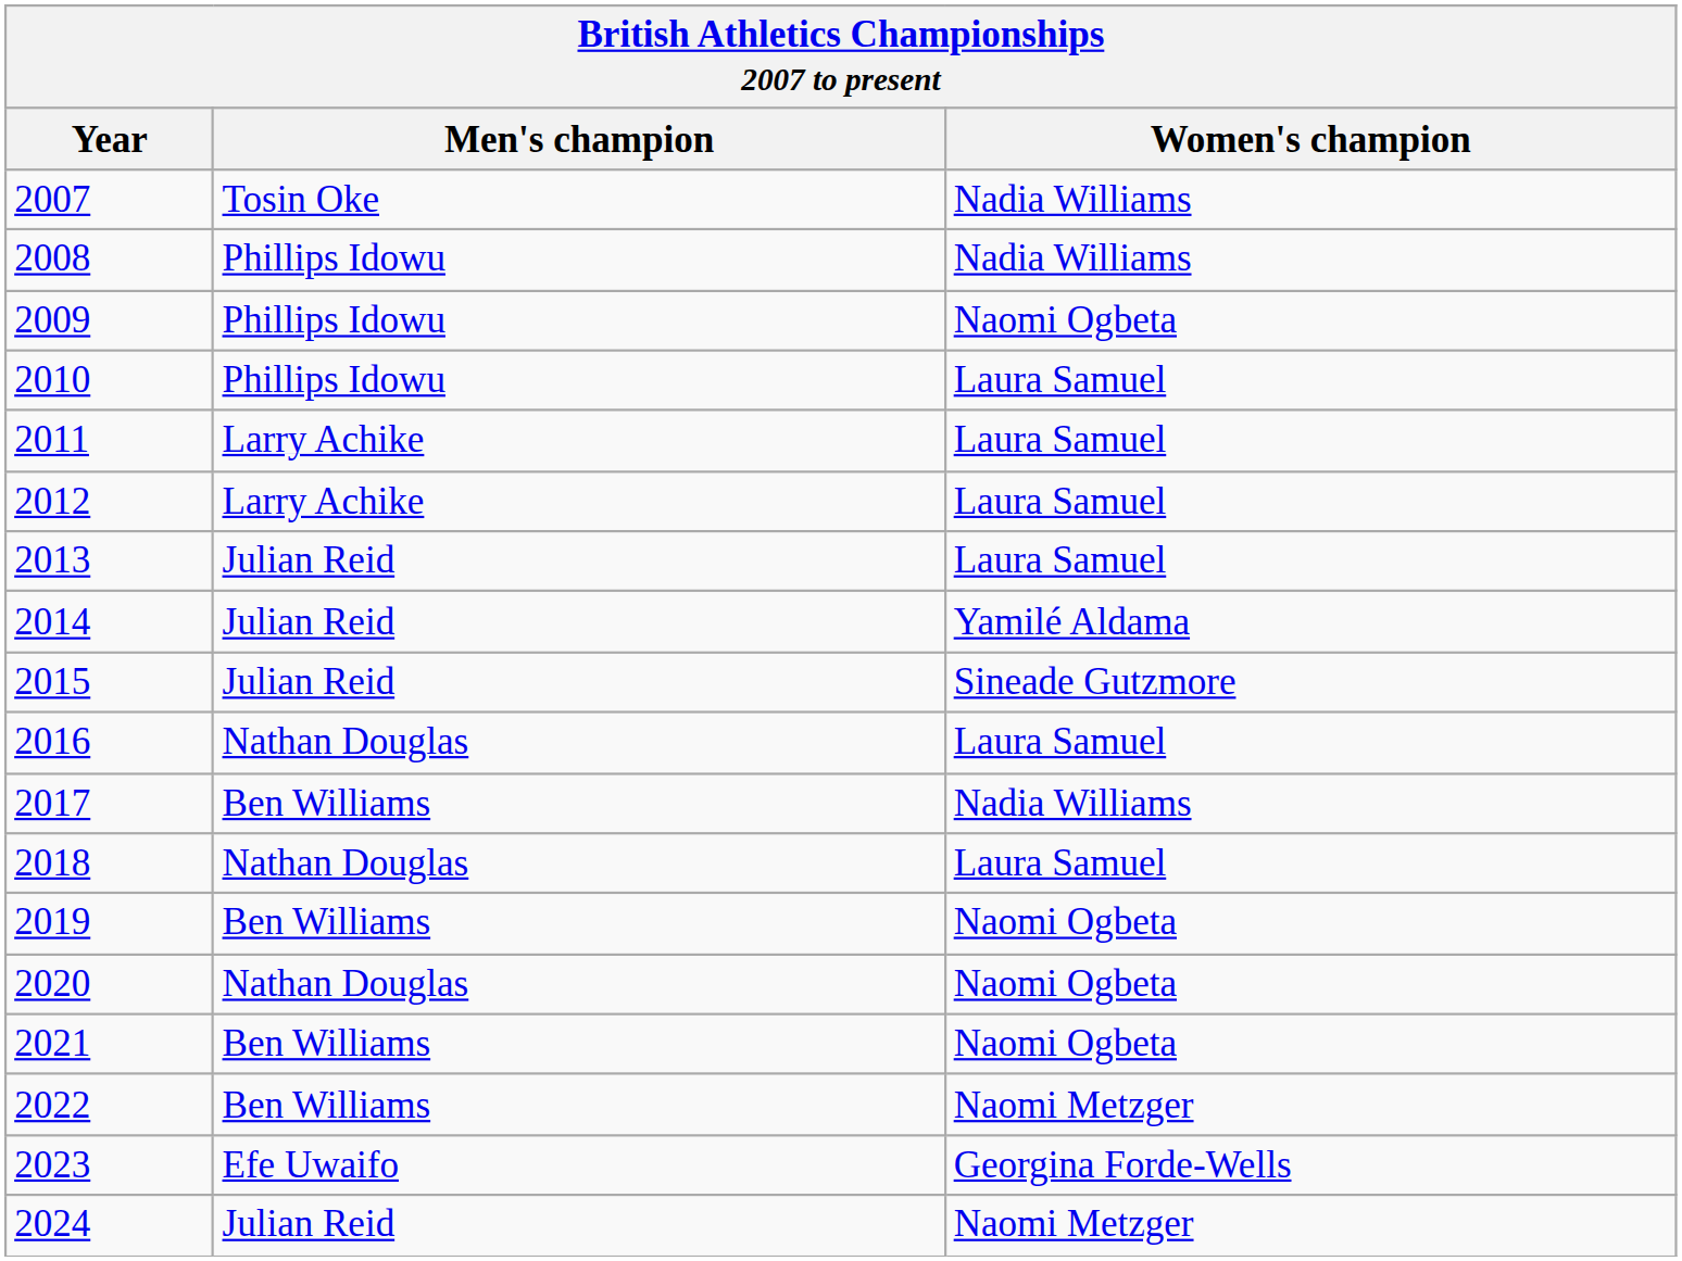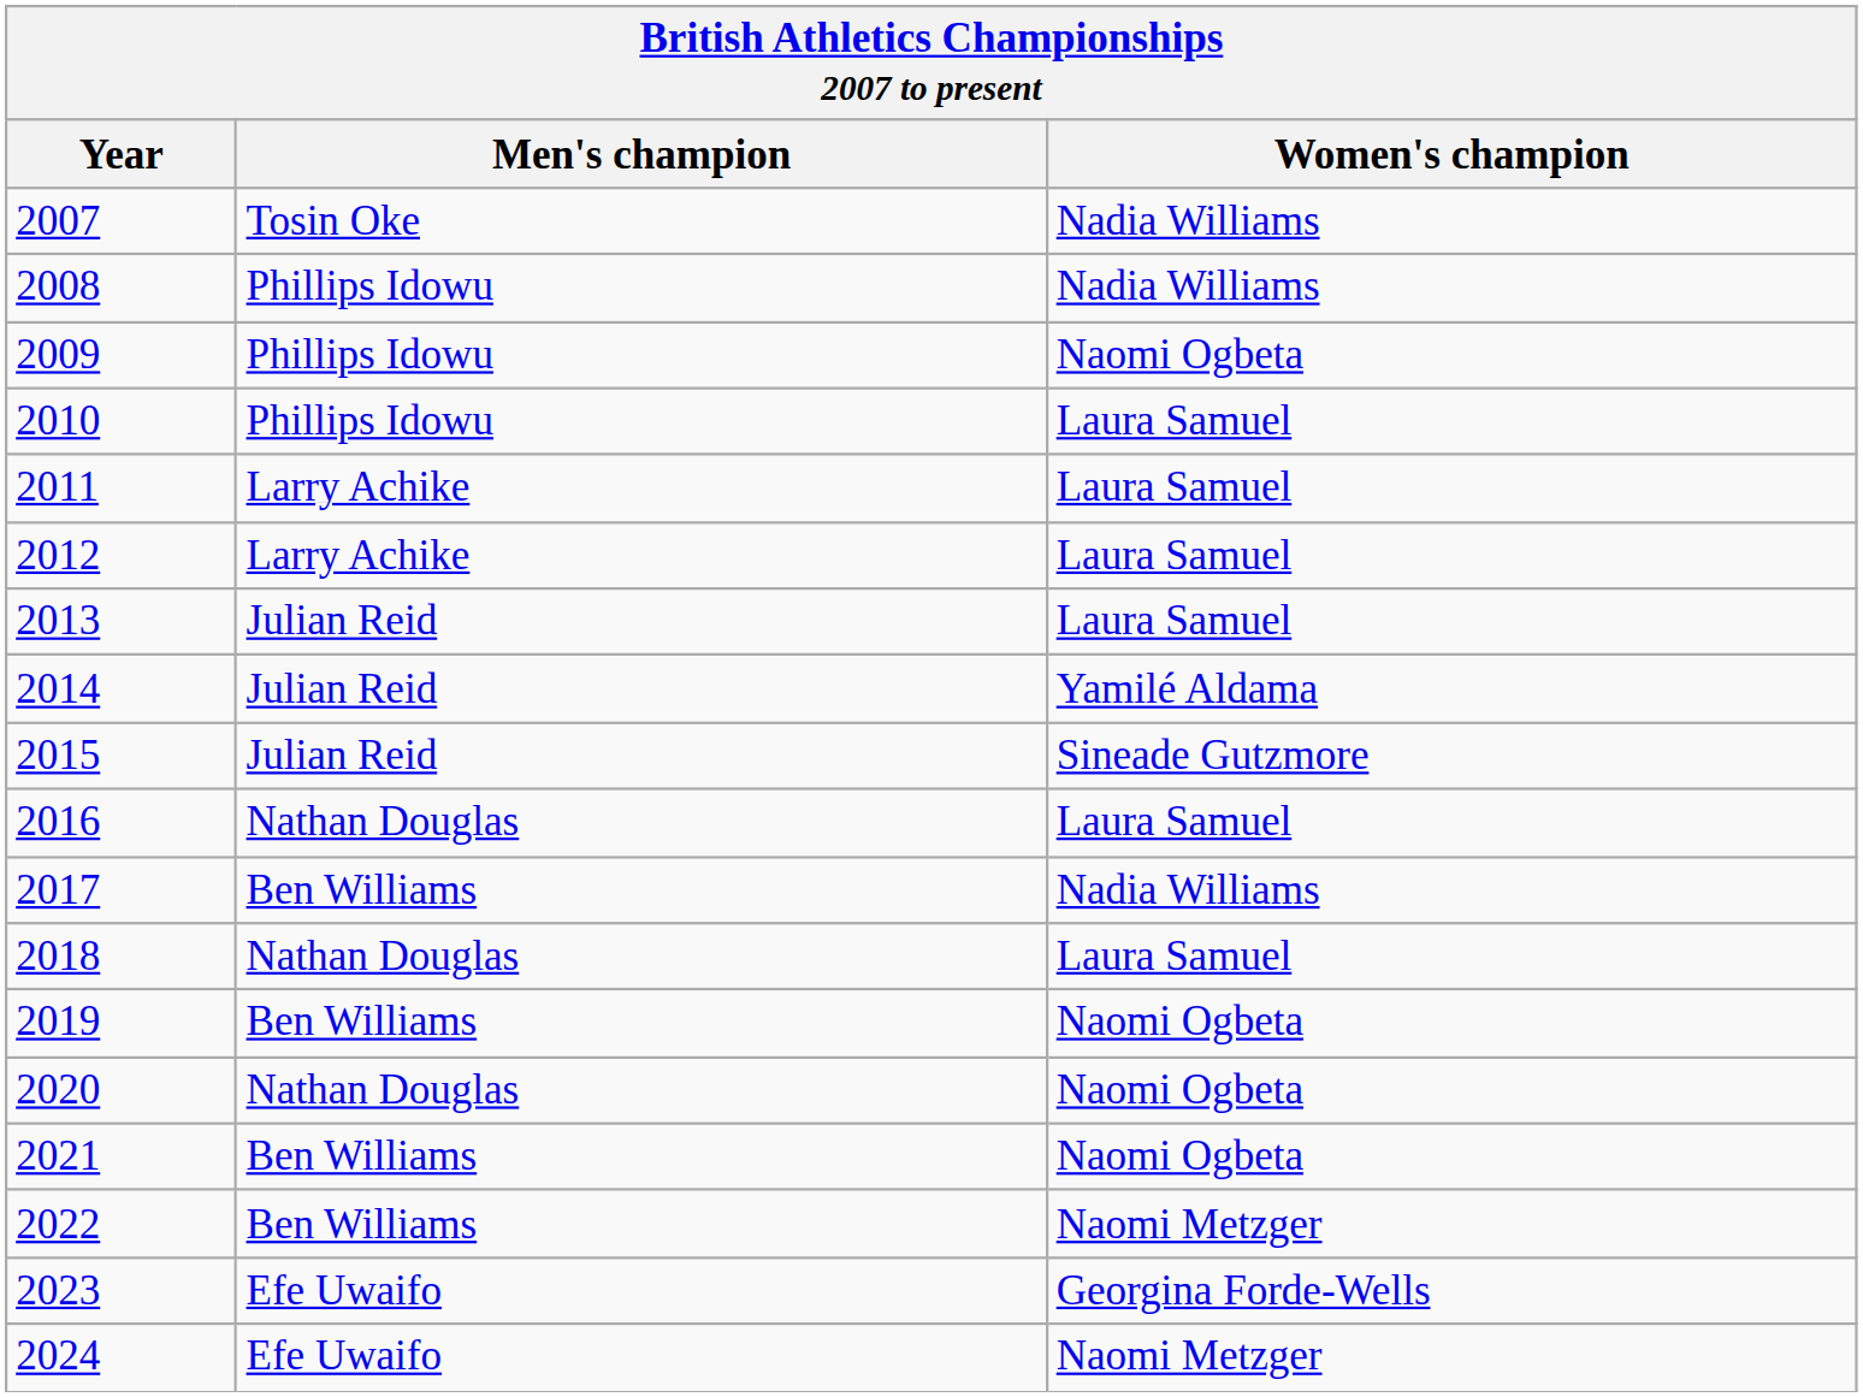 <table class="wikitable">
 <tr>
 <th colspan="3"><a href='#'>British Athletics Championships</a><br><em><small>2007 to present</small></em></th>
 </tr>
 <tr>
 <th width=80>Year</th>
 <th width=300>Men's champion</th>
 <th width=300>Women's champion</th>
 </tr>
 <tr>
 <td><a href='#'>2007</a></td>
 <td><a href='#'>Tosin Oke</a></td>
 <td><a href='#'>Nadia Williams</a></td>
 </tr>
 <tr>
 <td><a href='#'>2008</a></td>
 <td><a href='#'>Phillips Idowu</a></td>
 <td><a href='#'>Nadia Williams</a></td>
 </tr>
 <tr>
 <td><a href='#'>2009</a></td>
 <td><a href='#'>Phillips Idowu</a></td>
 <td><a href='#'>Naomi Ogbeta</a></td>
 </tr>
 <tr>
 <td><a href='#'>2010</a></td>
 <td><a href='#'>Phillips Idowu</a></td>
 <td><a href='#'>Laura Samuel</a></td>
 </tr>
 <tr>
 <td><a href='#'>2011</a></td>
 <td><a href='#'>Larry Achike</a></td>
 <td><a href='#'>Laura Samuel</a></td>
 </tr>
 <tr>
 <td><a href='#'>2012</a></td>
 <td><a href='#'>Larry Achike</a></td>
 <td><a href='#'>Laura Samuel</a></td>
 </tr>
 <tr>
 <td><a href='#'>2013</a></td>
 <td><a href='#'>Julian Reid</a></td>
 <td><a href='#'>Laura Samuel</a></td>
 </tr>
 <tr>
 <td><a href='#'>2014</a></td>
 <td><a href='#'>Julian Reid</a></td>
 <td><a href='#'>Yamilé Aldama</a></td>
 </tr>
 <tr>
 <td><a href='#'>2015</a></td>
 <td><a href='#'>Julian Reid</a></td>
 <td><a href='#'>Sineade Gutzmore</a></td>
 </tr>
 <tr>
 <td><a href='#'>2016</a></td>
 <td><a href='#'>Nathan Douglas</a></td>
 <td><a href='#'>Laura Samuel</a></td>
 </tr>
 <tr>
 <td><a href='#'>2017</a></td>
 <td><a href='#'>Ben Williams</a></td>
 <td><a href='#'>Nadia Williams</a></td>
 </tr>
 <tr>
 <td><a href='#'>2018</a></td>
 <td><a href='#'>Nathan Douglas</a></td>
 <td><a href='#'>Laura Samuel</a></td>
 </tr>
 <tr>
 <td><a href='#'>2019</a></td>
 <td><a href='#'>Ben Williams</a></td>
 <td><a href='#'>Naomi Ogbeta</a></td>
 </tr>
 <tr>
 <td><a href='#'>2020</a></td>
 <td><a href='#'>Nathan Douglas</a></td>
 <td><a href='#'>Naomi Ogbeta</a></td>
 </tr>
 <tr>
 <td><a href='#'>2021</a></td>
 <td><a href='#'>Ben Williams</a></td>
 <td><a href='#'>Naomi Ogbeta</a></td>
 </tr>
 <tr>
 <td><a href='#'>2022</a></td>
 <td><a href='#'>Ben Williams</a></td>
 <td><a href='#'>Naomi Metzger</a></td>
 </tr>
 <tr>
 <td><a href='#'>2023</a></td>
 <td><a href='#'>Efe Uwaifo</a></td>
 <td><a href='#'>Georgina Forde-Wells</a></td>
 </tr>
 <tr>
 <td><a href='#'>2024</a></td>
-<td><a href='#'>Julian Reid</a></td>
+<td><a href='#'>Efe Uwaifo</a></td>
 <td><a href='#'>Naomi Metzger</a></td>
 </tr>
 </table>
